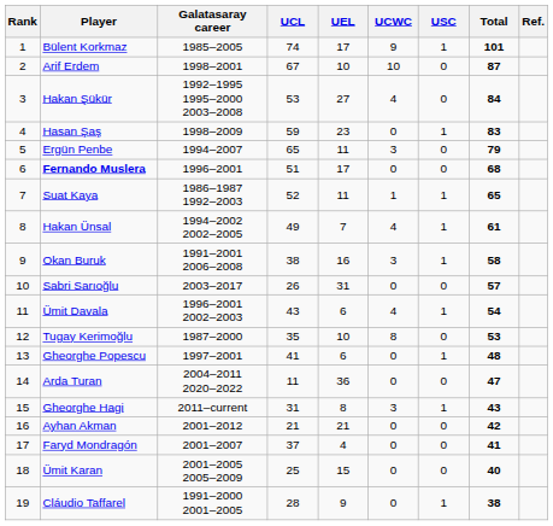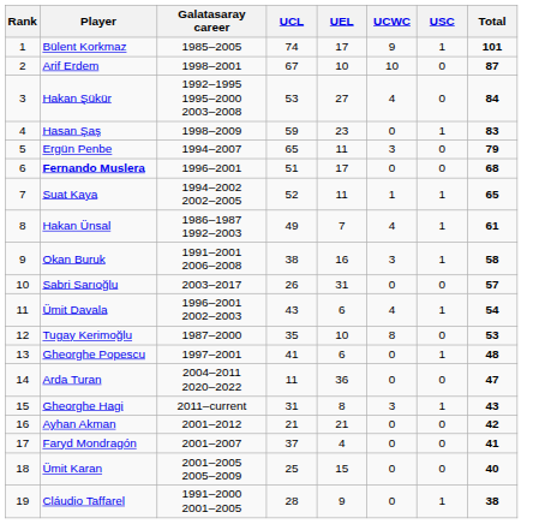 <table class="wikitable sortable nowrap" style="text-align: center;">
 <tr>
 <th>Rank</th>
 <th width=150>Player</th>
 <th width=140>Galatasaray career</th>
 <th width=60><a href='#'>UCL</a></th>
 <th width=60><a href='#'>UEL</a></th>
 <th width=60><a href='#'>UCWC</a></th>
 <th width=60><a href='#'>USC</a></th>
 <th width=60>Total</th>
-<th width=30>Ref.</th>
 </tr>
 <tr>
 <td>1</td>
 <td align="left"> <a href='#'>Bülent Korkmaz</a></td>
 <td>1985–2005</td>
 <td>74</td>
 <td>17</td>
 <td>9</td>
 <td>1</td>
 <td><strong>101</strong></td>
-<td></td>
 </tr>
 <tr>
 <td>2</td>
 <td align="left"> <a href='#'>Arif Erdem</a></td>
 <td>1998–2001</td>
 <td>67</td>
 <td>10</td>
 <td>10</td>
 <td>0</td>
 <td><strong>87</strong></td>
-<td></td>
 </tr>
 <tr>
 <td>3</td>
 <td align="left"> <a href='#'>Hakan Şükür</a></td>
 <td>1992–1995<br>1995–2000<br>2003–2008</td>
 <td>53</td>
 <td>27</td>
 <td>4</td>
 <td>0</td>
 <td><strong>84</strong></td>
-<td></td>
 </tr>
 <tr>
 <td>4</td>
 <td align="left"> <a href='#'>Hasan Şaş</a></td>
 <td>1998–2009</td>
 <td>59</td>
 <td>23</td>
 <td>0</td>
 <td>1</td>
 <td><strong>83</strong></td>
-<td></td>
 </tr>
 <tr>
 <td>5</td>
 <td align="left"> <a href='#'>Ergün Penbe</a></td>
 <td>1994–2007</td>
 <td>65</td>
 <td>11</td>
 <td>3</td>
 <td>0</td>
 <td><strong>79</strong></td>
-<td></td>
 </tr>
 <tr>
 <td>6</td>
 <td align="left"> <strong><a href='#'>Fernando Muslera</a></strong></td>
 <td>1996–2001</td>
 <td>51</td>
 <td>17</td>
 <td>0</td>
 <td>0</td>
 <td><strong>68</strong></td>
-<td></td>
 </tr>
 <tr>
 <td>7</td>
 <td align="left"> <a href='#'>Suat Kaya</a></td>
-<td>1986–1987<br>1992–2003</td>
+<td>1994–2002<br>2002–2005</td>
 <td>52</td>
 <td>11</td>
 <td>1</td>
 <td>1</td>
 <td><strong>65</strong></td>
-<td></td>
 </tr>
 <tr>
 <td>8</td>
 <td align="left"> <a href='#'>Hakan Ünsal</a></td>
-<td>1994–2002<br>2002–2005</td>
+<td>1986–1987<br>1992–2003</td>
 <td>49</td>
 <td>7</td>
 <td>4</td>
 <td>1</td>
 <td><strong>61</strong></td>
-<td></td>
 </tr>
 <tr>
 <td>9</td>
 <td align="left"> <a href='#'>Okan Buruk</a></td>
 <td>1991–2001<br>2006–2008</td>
 <td>38</td>
 <td>16</td>
 <td>3</td>
 <td>1</td>
 <td><strong>58</strong></td>
-<td></td>
 </tr>
 <tr>
 <td>10</td>
 <td align="left"> <a href='#'>Sabri Sarıoğlu</a></td>
 <td>2003–2017</td>
 <td>26</td>
 <td>31</td>
 <td>0</td>
 <td>0</td>
 <td><strong>57</strong></td>
-<td></td>
 </tr>
 <tr>
 <td>11</td>
 <td align="left"> <a href='#'>Ümit Davala</a></td>
 <td>1996–2001<br>2002–2003</td>
 <td>43</td>
 <td>6</td>
 <td>4</td>
 <td>1</td>
 <td><strong>54</strong></td>
-<td></td>
 </tr>
 <tr>
 <td>12</td>
 <td align="left"> <a href='#'>Tugay Kerimoğlu</a></td>
 <td>1987–2000</td>
 <td>35</td>
 <td>10</td>
 <td>8</td>
 <td>0</td>
 <td><strong>53</strong></td>
-<td></td>
 </tr>
 <tr>
 <td>13</td>
 <td align="left"> <a href='#'>Gheorghe Popescu</a></td>
 <td>1997–2001</td>
 <td>41</td>
 <td>6</td>
 <td>0</td>
 <td>1</td>
 <td><strong>48</strong></td>
-<td></td>
 </tr>
 <tr>
 <td>14</td>
 <td align="left"> <a href='#'>Arda Turan</a></td>
 <td>2004–2011<br>2020–2022</td>
 <td>11</td>
 <td>36</td>
 <td>0</td>
 <td>0</td>
 <td><strong>47</strong></td>
-<td></td>
 </tr>
 <tr>
 <td>15</td>
 <td align="left"> <a href='#'>Gheorghe Hagi</a></td>
 <td>2011–current</td>
 <td>31</td>
 <td>8</td>
 <td>3</td>
 <td>1</td>
 <td><strong>43</strong></td>
-<td></td>
 </tr>
 <tr>
 <td>16</td>
 <td align="left"> <a href='#'>Ayhan Akman</a></td>
 <td>2001–2012</td>
 <td>21</td>
 <td>21</td>
 <td>0</td>
 <td>0</td>
 <td><strong>42</strong></td>
-<td></td>
 </tr>
 <tr>
 <td>17</td>
 <td align="left"> <a href='#'>Faryd Mondragón</a></td>
 <td>2001–2007</td>
 <td>37</td>
 <td>4</td>
 <td>0</td>
 <td>0</td>
 <td><strong>41</strong></td>
-<td></td>
 </tr>
 <tr>
 <td>18</td>
 <td align="left"> <a href='#'>Ümit Karan</a></td>
 <td>2001–2005<br>2005–2009</td>
 <td>25</td>
 <td>15</td>
 <td>0</td>
 <td>0</td>
 <td><strong>40</strong></td>
-<td></td>
 </tr>
 <tr>
 <td>19</td>
 <td align="left"> <a href='#'>Cláudio Taffarel</a></td>
 <td>1991–2000<br>2001–2005</td>
 <td>28</td>
 <td>9</td>
 <td>0</td>
 <td>1</td>
 <td><strong>38</strong></td>
-<td></td>
 </tr>
 </table>
